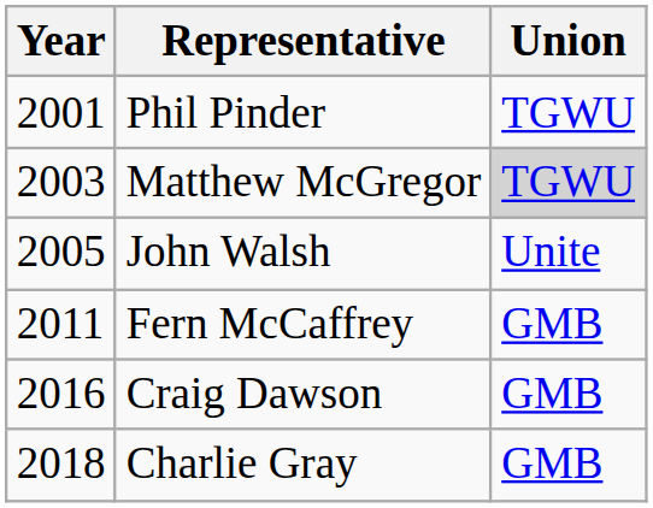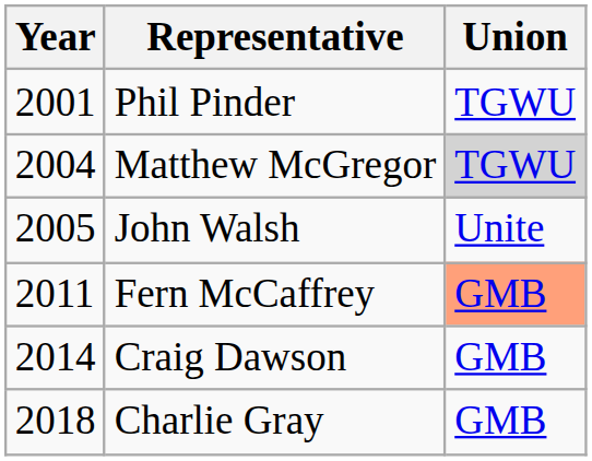 <table class="wikitable">
 <tr>
 <th>Year</th>
 <th>Representative</th>
 <th>Union</th>
 </tr>
 <tr>
 <td>2001</td>
 <td>Phil Pinder</td>
 <td><a href='#'>TGWU</a></td>
 </tr>
 <tr>
-<td>2003</td>
+<td>2004</td>
 <td>Matthew McGregor</td>
 <td style="background: lightgrey;"><a href='#'>TGWU</a></td>
 </tr>
 <tr>
 <td>2005</td>
 <td>John Walsh</td>
 <td><a href='#'>Unite</a></td>
 </tr>
 <tr>
 <td>2011</td>
 <td>Fern McCaffrey</td>
-<td><a href='#'>GMB</a></td>
+<td style="background: lightsalmon;"><a href='#'>GMB</a></td>
 </tr>
 <tr>
-<td>2016</td>
+<td>2014</td>
 <td>Craig Dawson</td>
 <td><a href='#'>GMB</a></td>
 </tr>
 <tr>
 <td>2018</td>
 <td>Charlie Gray</td>
 <td><a href='#'>GMB</a></td>
 </tr>
 </table>
